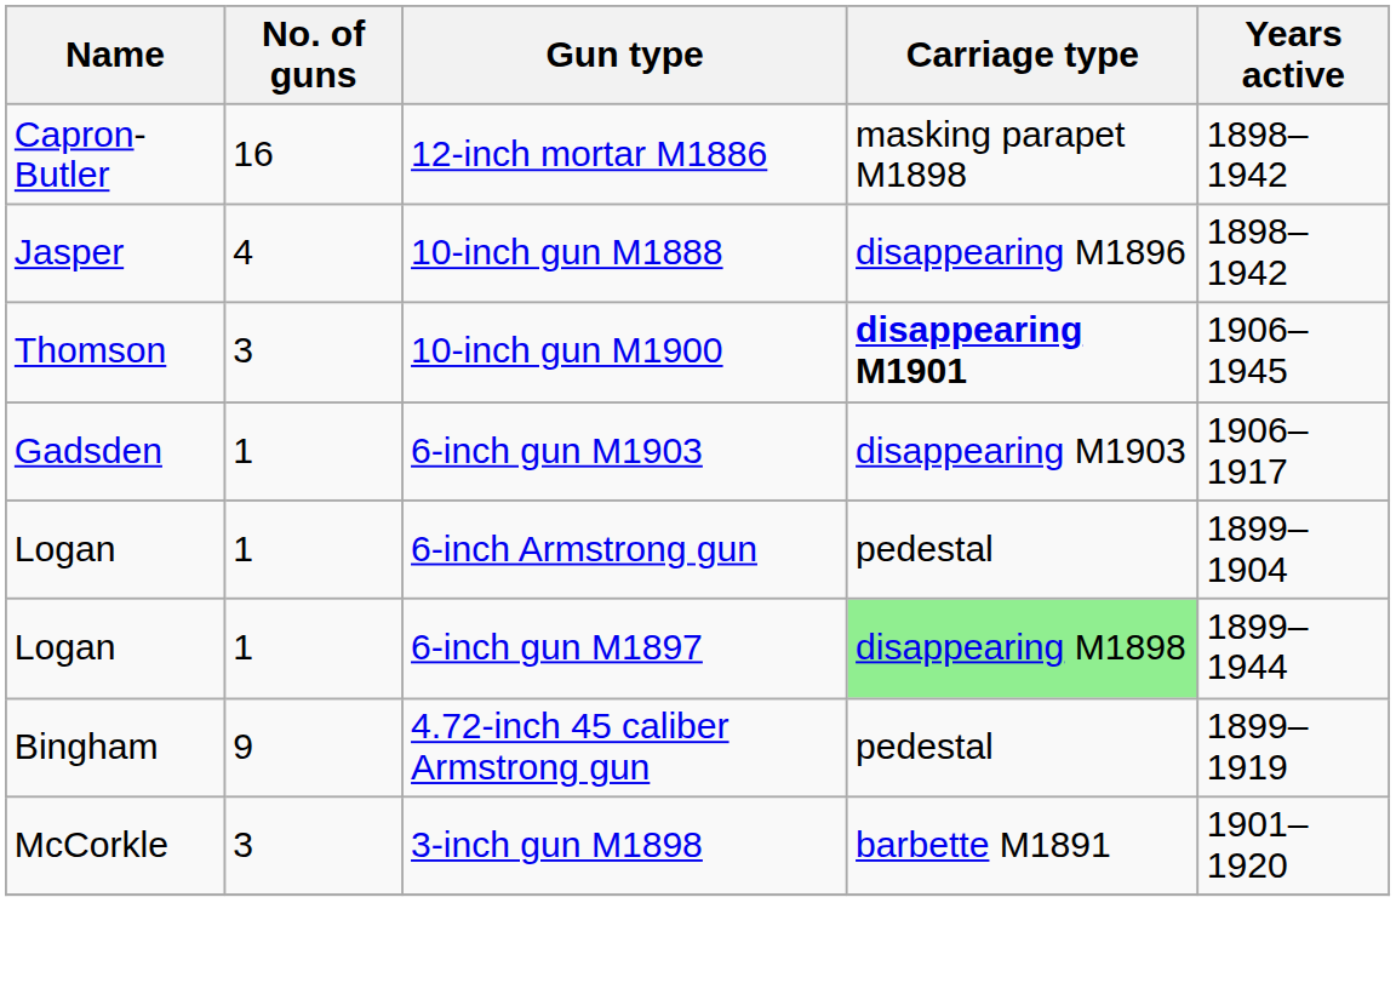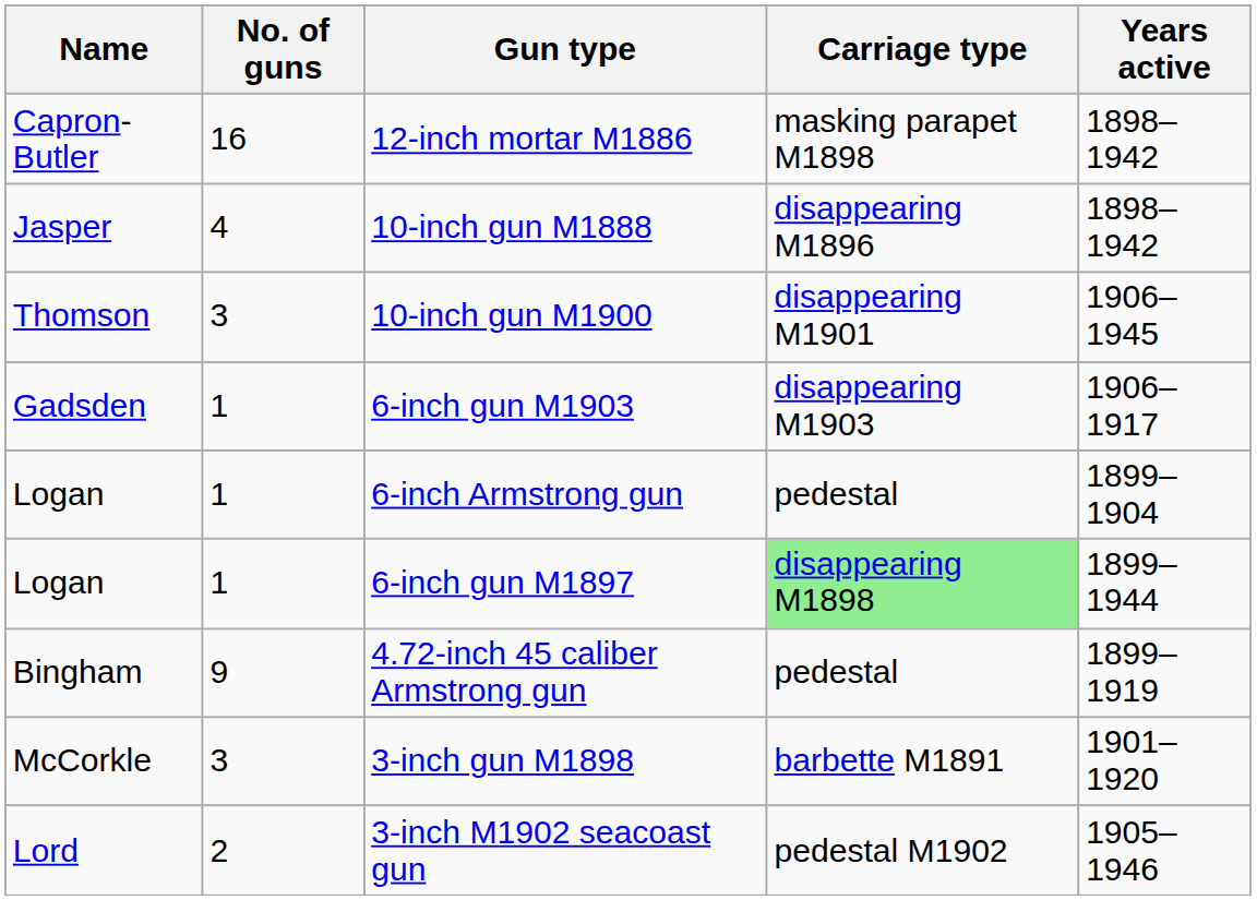 <table class="wikitable">
 <tr>
 <th>Name</th>
 <th>No. of guns</th>
 <th>Gun type</th>
 <th>Carriage type</th>
 <th>Years active</th>
 </tr>
 <tr>
 <td><a href='#'>Capron</a>-<a href='#'>Butler</a></td>
 <td>16</td>
 <td><a href='#'>12-inch mortar M1886</a></td>
 <td>masking parapet M1898</td>
 <td>1898–1942</td>
 </tr>
 <tr>
 <td><a href='#'>Jasper</a></td>
 <td>4</td>
 <td><a href='#'>10-inch gun M1888</a></td>
 <td><a href='#'>disappearing</a> M1896</td>
 <td>1898–1942</td>
 </tr>
 <tr>
 <td><a href='#'>Thomson</a></td>
 <td>3</td>
 <td><a href='#'>10-inch gun M1900</a></td>
-<td><strong><a href='#'>disappearing</a> M1901</strong></td>
+<td><a href='#'>disappearing</a> M1901</td>
 <td>1906–1945</td>
 </tr>
 <tr>
 <td><a href='#'>Gadsden</a></td>
 <td>1</td>
 <td><a href='#'>6-inch gun M1903</a></td>
 <td><a href='#'>disappearing</a> M1903</td>
 <td>1906–1917</td>
 </tr>
 <tr>
 <td>Logan</td>
 <td>1</td>
 <td><a href='#'>6-inch Armstrong gun</a></td>
 <td>pedestal</td>
 <td>1899–1904</td>
 </tr>
 <tr>
 <td>Logan</td>
 <td>1</td>
 <td><a href='#'>6-inch gun M1897</a></td>
 <td style="background: lightgreen;"><a href='#'>disappearing</a> M1898</td>
 <td>1899–1944</td>
 </tr>
 <tr>
 <td>Bingham</td>
 <td>9</td>
 <td><a href='#'>4.72-inch 45 caliber Armstrong gun</a></td>
 <td>pedestal</td>
 <td>1899–1919</td>
 </tr>
 <tr>
 <td>McCorkle</td>
 <td>3</td>
 <td><a href='#'>3-inch gun M1898</a></td>
 <td><a href='#'>barbette</a> M1891</td>
 <td>1901–1920</td>
 </tr>
 <tr>
+<td><a href='#'>Lord</a></td>
+<td>2</td>
+<td><a href='#'>3-inch M1902 seacoast gun</a></td>
+<td>pedestal M1902</td>
+<td>1905–1946</td>
+</tr>
+<tr>
 </tr>
 </table>
